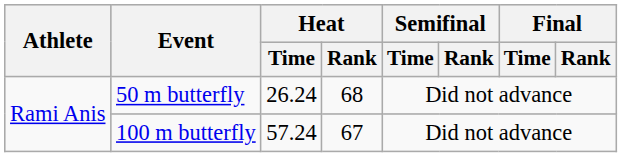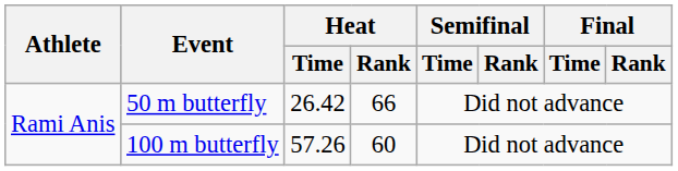 <table class="wikitable" style="text-align:center; font-size:90%">
 <tr>
 <th rowspan="2">Athlete</th>
 <th rowspan="2">Event</th>
 <th colspan="2">Heat</th>
 <th colspan="2">Semifinal</th>
 <th colspan="2">Final</th>
 </tr>
 <tr style="font-size:95%">
 <th>Time</th>
 <th>Rank</th>
 <th>Time</th>
 <th>Rank</th>
 <th>Time</th>
 <th>Rank</th>
 </tr>
 <tr>
 <td align=left rowspan=2><a href='#'>Rami Anis</a></td>
 <td align=left><a href='#'>50 m butterfly</a></td>
-<td>26.24</td>
-<td>68</td>
+<td>26.42</td>
+<td>66</td>
 <td colspan=4>Did not advance</td>
 </tr>
 <tr>
 <td align=left><a href='#'>100 m butterfly</a></td>
-<td>57.24</td>
-<td>67</td>
+<td>57.26</td>
+<td>60</td>
 <td colspan=4>Did not advance</td>
 </tr>
 </table>
